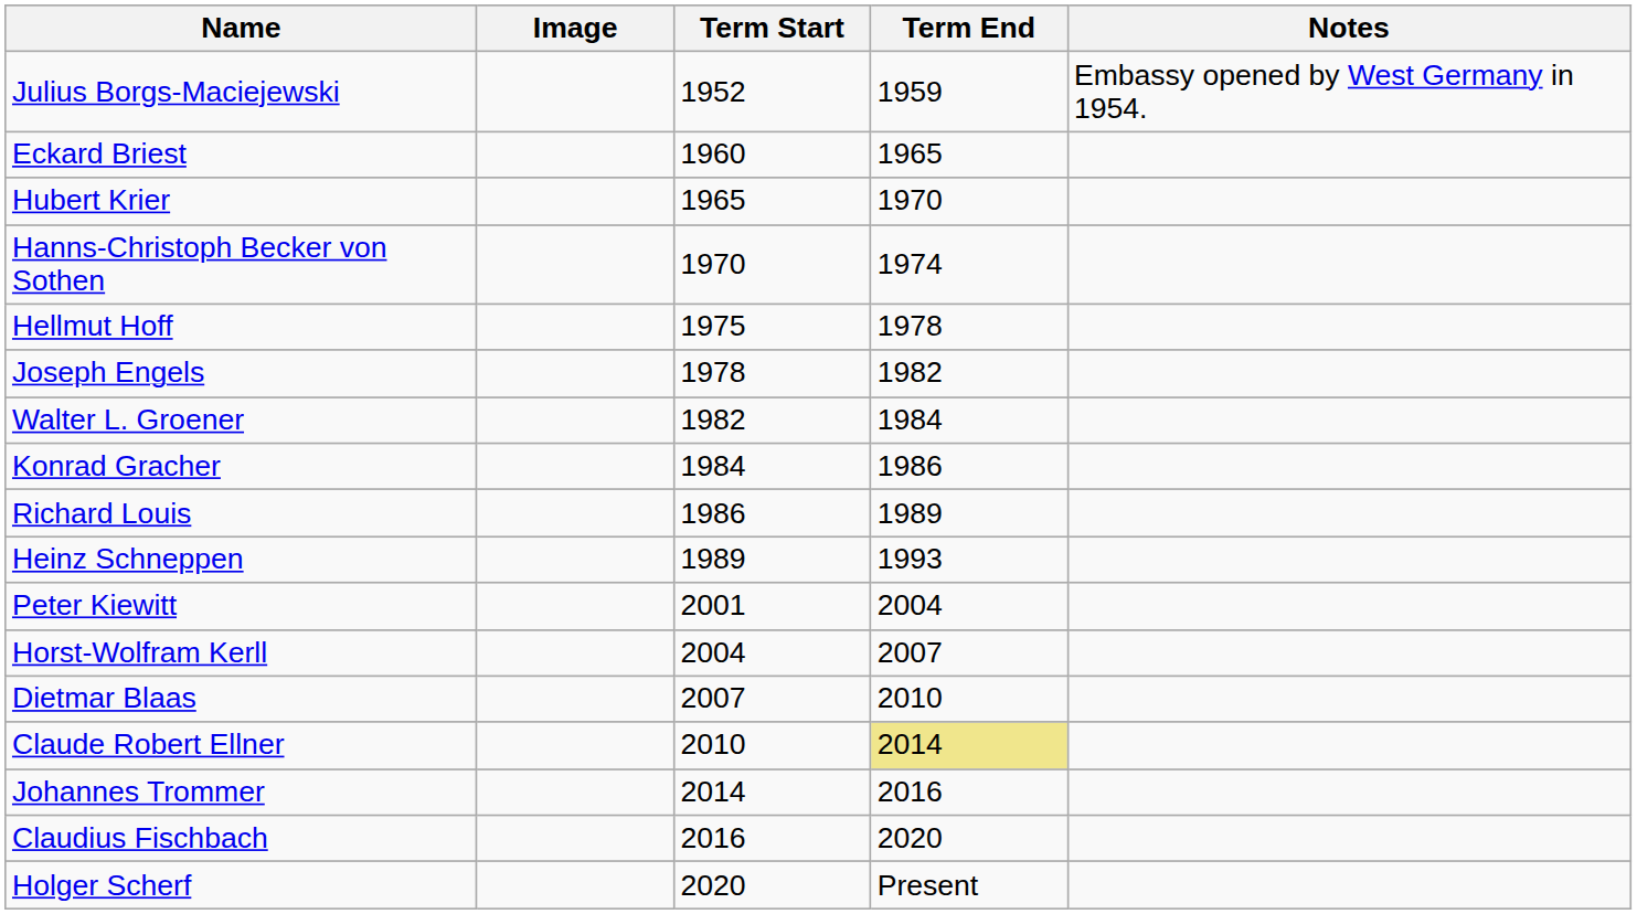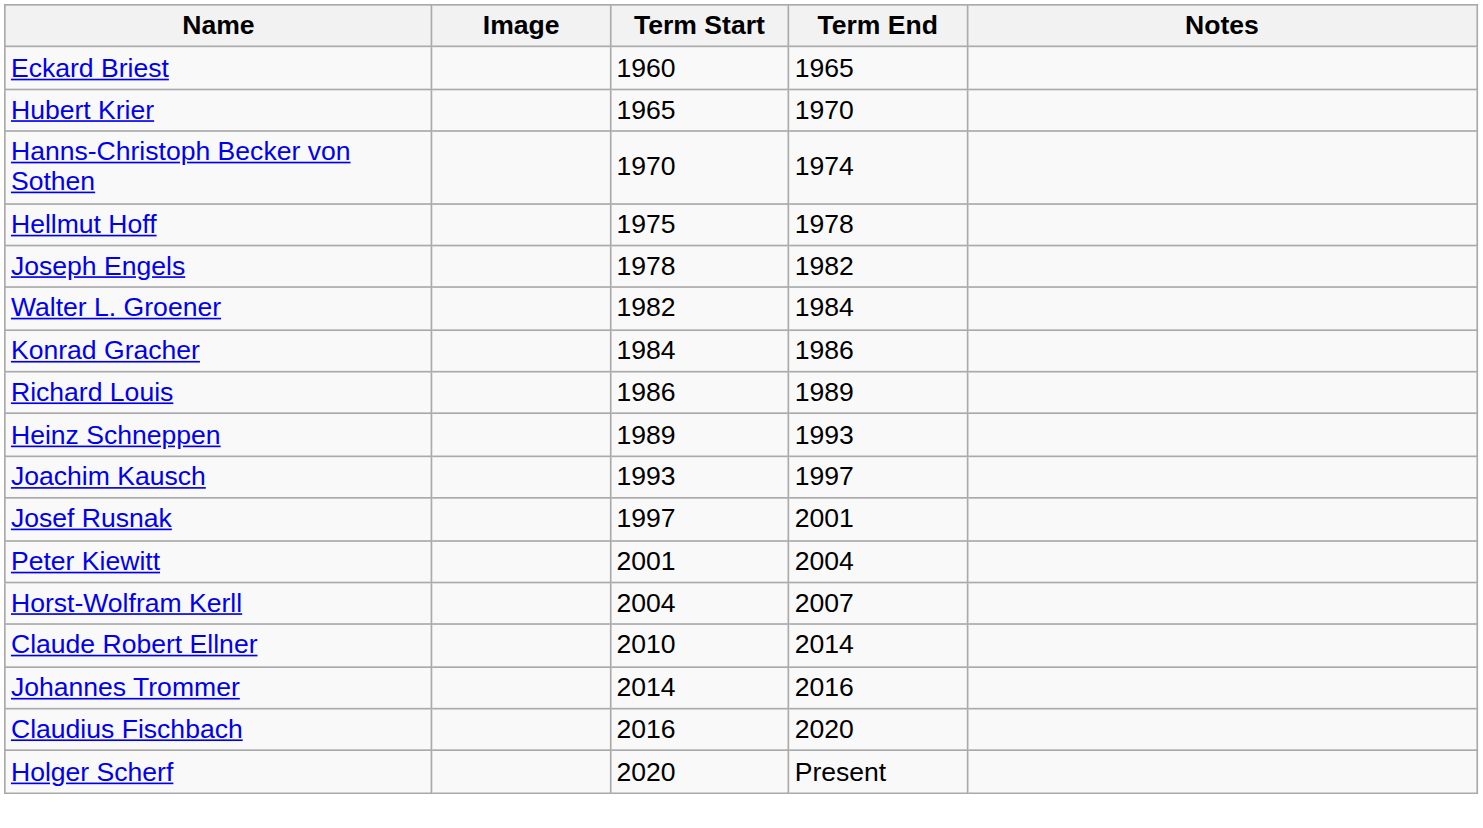 <table class="wikitable">
 <tr class="hintergrundfarbe5">
 <th width="250">Name</th>
 <th width="100">Image</th>
 <th width="100">Term Start</th>
 <th width="100">Term End</th>
 <th width="300">Notes</th>
-</tr>
-<tr>
-<td><a href='#'>Julius Borgs-Maciejewski</a></td>
-<td></td>
-<td>1952</td>
-<td>1959</td>
-<td>Embassy opened by <a href='#'>West Germany</a> in 1954.</td>
 </tr>
 <tr>
 <td><a href='#'>Eckard Briest</a></td>
 <td></td>
 <td>1960</td>
 <td>1965</td>
 <td></td>
 </tr>
 <tr>
 <td><a href='#'>Hubert Krier</a></td>
 <td></td>
 <td>1965</td>
 <td>1970</td>
 <td></td>
 </tr>
 <tr>
 <td><a href='#'>Hanns-Christoph Becker von Sothen</a></td>
 <td></td>
 <td>1970</td>
 <td>1974</td>
 <td></td>
 </tr>
 <tr>
 <td><a href='#'>Hellmut Hoff</a></td>
 <td></td>
 <td>1975</td>
 <td>1978</td>
 <td></td>
 </tr>
 <tr>
 <td><a href='#'>Joseph Engels</a></td>
 <td></td>
 <td>1978</td>
 <td>1982</td>
 <td></td>
 </tr>
 <tr>
 <td><a href='#'>Walter L. Groener</a></td>
 <td></td>
 <td>1982</td>
 <td>1984</td>
 <td></td>
 </tr>
 <tr>
 <td><a href='#'>Konrad Gracher</a></td>
 <td></td>
 <td>1984</td>
 <td>1986</td>
 <td></td>
 </tr>
 <tr>
 <td><a href='#'>Richard Louis</a></td>
 <td></td>
 <td>1986</td>
 <td>1989</td>
 <td></td>
 </tr>
 <tr>
 <td><a href='#'>Heinz Schneppen</a></td>
 <td></td>
 <td>1989</td>
 <td>1993</td>
 <td></td>
 </tr>
 <tr>
+<td><a href='#'>Joachim Kausch</a></td>
+<td></td>
+<td>1993</td>
+<td>1997</td>
+<td></td>
+</tr>
+<tr>
+<td><a href='#'>Josef Rusnak</a></td>
+<td></td>
+<td>1997</td>
+<td>2001</td>
+<td></td>
+</tr>
+<tr>
 <td><a href='#'>Peter Kiewitt</a></td>
 <td></td>
 <td>2001</td>
 <td>2004</td>
 <td></td>
 </tr>
 <tr>
 <td><a href='#'>Horst-Wolfram Kerll</a></td>
 <td></td>
 <td>2004</td>
 <td>2007</td>
 <td></td>
 </tr>
 <tr>
-<td><a href='#'>Dietmar Blaas</a></td>
-<td></td>
-<td>2007</td>
-<td>2010</td>
-<td></td>
-</tr>
-<tr>
 <td><a href='#'>Claude Robert Ellner</a></td>
 <td></td>
 <td>2010</td>
-<td style="background: khaki;">2014</td>
+<td>2014</td>
 <td></td>
 </tr>
 <tr>
 <td><a href='#'>Johannes Trommer</a></td>
 <td></td>
 <td>2014</td>
 <td>2016</td>
 <td></td>
 </tr>
 <tr>
 <td><a href='#'>Claudius Fischbach</a></td>
 <td></td>
 <td>2016</td>
 <td>2020</td>
 <td></td>
 </tr>
 <tr>
 <td><a href='#'>Holger Scherf</a></td>
 <td></td>
 <td>2020</td>
 <td>Present</td>
 <td></td>
 </tr>
 </table>
